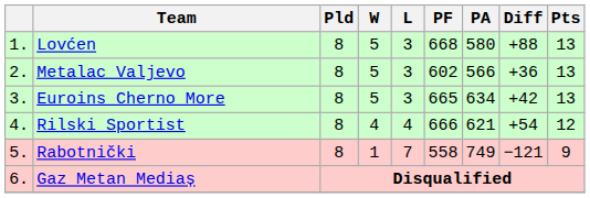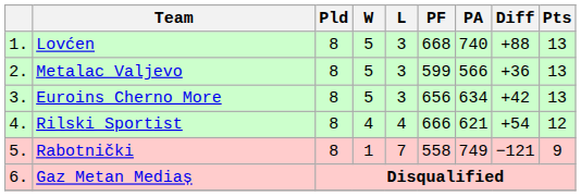 <table class="wikitable" style="text-align:center">
 <tr>
 <th width=15></th>
 <th width=220>Team</th>
 <th width=20>Pld</th>
 <th width=20>W</th>
 <th width=20>L</th>
 <th width=20>PF</th>
 <th width=20>PA</th>
 <th width=30>Diff</th>
 <th width=20>Pts</th>
 </tr>
 <tr bgcolor=#ccffcc>
 <td>1.</td>
 <td align=left> <a href='#'>Lovćen</a></td>
 <td>8</td>
 <td>5</td>
 <td>3</td>
 <td>668</td>
-<td>580</td>
+<td>740</td>
 <td>+88</td>
 <td>13</td>
 </tr>
 <tr bgcolor=#ccffcc>
 <td>2.</td>
 <td align=left> <a href='#'>Metalac Valjevo</a></td>
 <td>8</td>
 <td>5</td>
 <td>3</td>
-<td>602</td>
+<td>599</td>
 <td>566</td>
 <td>+36</td>
 <td>13</td>
 </tr>
 <tr bgcolor=#ccffcc>
 <td>3.</td>
 <td align=left> <a href='#'>Euroins Cherno More</a></td>
 <td>8</td>
 <td>5</td>
 <td>3</td>
-<td>665</td>
+<td>656</td>
 <td>634</td>
 <td>+42</td>
 <td>13</td>
 </tr>
 <tr bgcolor=#ccffcc>
 <td>4.</td>
 <td align=left> <a href='#'>Rilski Sportist</a></td>
 <td>8</td>
 <td>4</td>
 <td>4</td>
 <td>666</td>
 <td>621</td>
 <td>+54</td>
 <td>12</td>
 </tr>
 <tr bgcolor=#ffcccc>
 <td>5.</td>
 <td align=left> <a href='#'>Rabotnički</a></td>
 <td>8</td>
 <td>1</td>
 <td>7</td>
 <td>558</td>
 <td>749</td>
 <td>−121</td>
 <td>9</td>
 </tr>
 <tr bgcolor=#ffcccc>
 <td>6.</td>
 <td align=left> <a href='#'>Gaz Metan Mediaș</a></td>
 <td colspan=7 align=center><strong>Disqualified</strong></td>
 </tr>
 <tr>
 </tr>
 </table>
